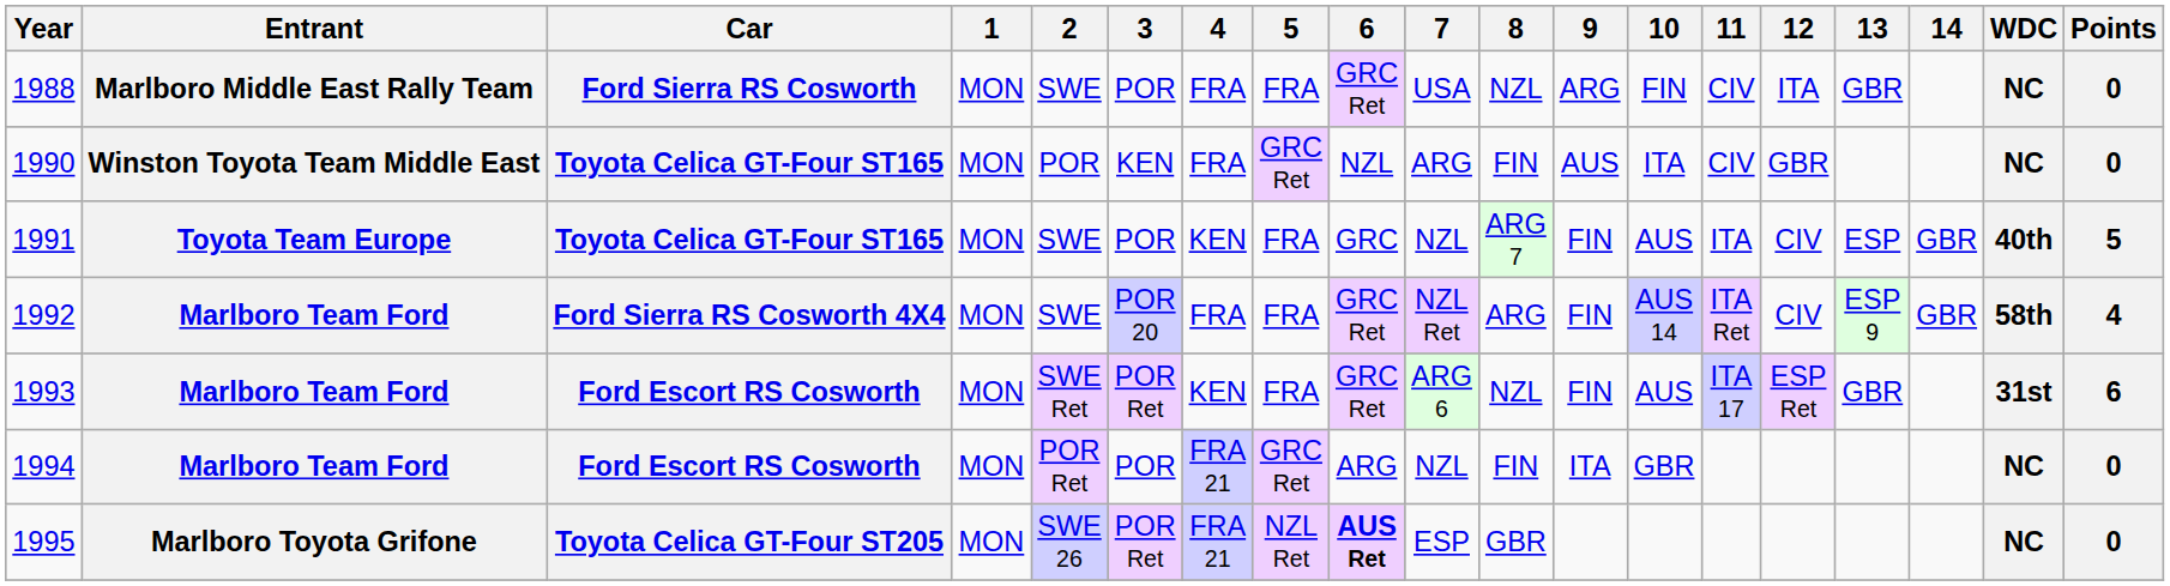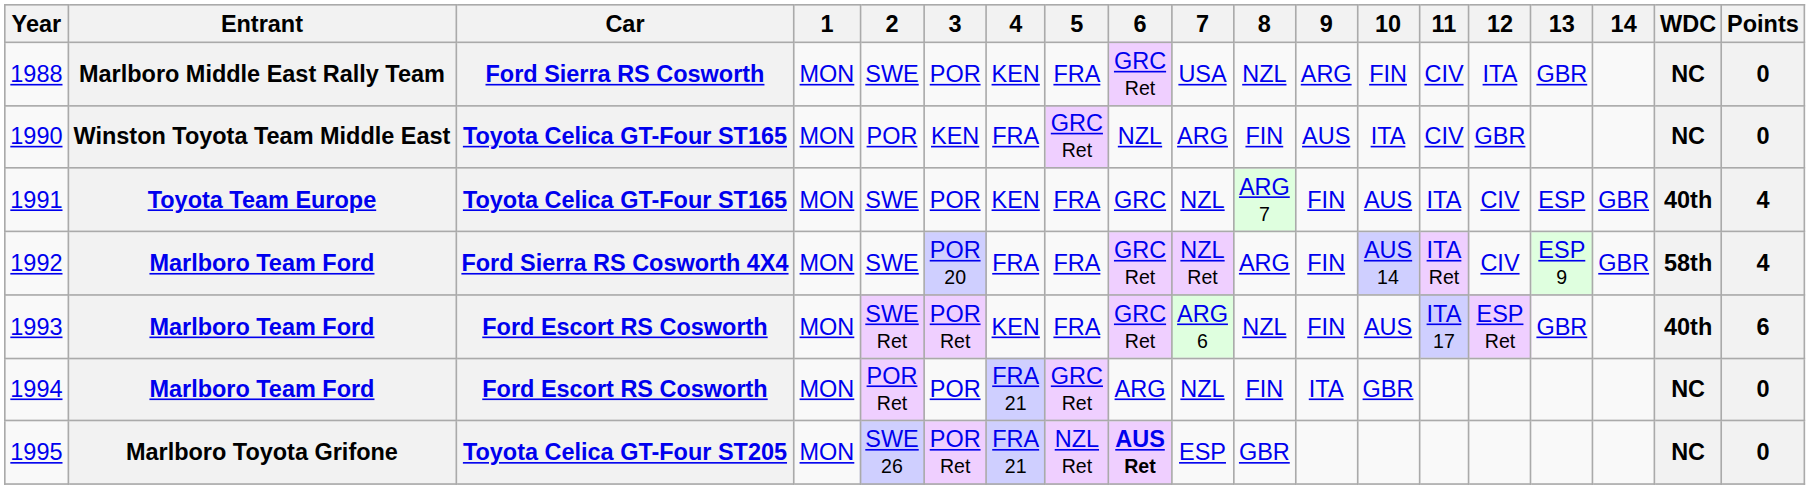 <table class="wikitable" style="text-align:center; font-size:90%">
 <tr>
 <th>Year</th>
 <th>Entrant</th>
 <th>Car</th>
 <th>1</th>
 <th>2</th>
 <th>3</th>
 <th>4</th>
 <th>5</th>
 <th>6</th>
 <th>7</th>
 <th>8</th>
 <th>9</th>
 <th>10</th>
 <th>11</th>
 <th>12</th>
 <th>13</th>
 <th>14</th>
 <th>WDC</th>
 <th>Points</th>
 </tr>
 <tr>
 <td><a href='#'>1988</a></td>
 <th>Marlboro Middle East Rally Team</th>
 <th><a href='#'>Ford Sierra RS Cosworth</a></th>
 <td><a href='#'>MON</a></td>
 <td><a href='#'>SWE</a></td>
 <td><a href='#'>POR</a></td>
-<td><a href='#'>FRA</a></td>
+<td><a href='#'>KEN</a></td>
 <td><a href='#'>FRA</a></td>
 <td style="background:#EFCFFF;"><a href='#'>GRC</a><br><small>Ret</small></td>
 <td><a href='#'>USA</a></td>
 <td><a href='#'>NZL</a></td>
 <td><a href='#'>ARG</a></td>
 <td><a href='#'>FIN</a></td>
 <td><a href='#'>CIV</a></td>
 <td><a href='#'>ITA</a></td>
 <td><a href='#'>GBR</a></td>
 <td></td>
 <th>NC</th>
 <th>0</th>
 </tr>
 <tr>
 <td><a href='#'>1990</a></td>
 <th>Winston Toyota Team Middle East</th>
 <th><a href='#'>Toyota Celica GT-Four ST165</a></th>
 <td><a href='#'>MON</a></td>
 <td><a href='#'>POR</a></td>
 <td><a href='#'>KEN</a></td>
 <td><a href='#'>FRA</a></td>
 <td style="background:#EFCFFF;"><a href='#'>GRC</a><br><small>Ret</small></td>
 <td><a href='#'>NZL</a></td>
 <td><a href='#'>ARG</a></td>
 <td><a href='#'>FIN</a></td>
 <td><a href='#'>AUS</a></td>
 <td><a href='#'>ITA</a></td>
 <td><a href='#'>CIV</a></td>
 <td><a href='#'>GBR</a></td>
 <td></td>
 <td></td>
 <th>NC</th>
 <th>0</th>
 </tr>
 <tr>
 <td><a href='#'>1991</a></td>
 <th><a href='#'>Toyota Team Europe</a></th>
 <th><a href='#'>Toyota Celica GT-Four ST165</a></th>
 <td><a href='#'>MON</a></td>
 <td><a href='#'>SWE</a></td>
 <td><a href='#'>POR</a></td>
 <td><a href='#'>KEN</a></td>
 <td><a href='#'>FRA</a></td>
 <td><a href='#'>GRC</a></td>
 <td><a href='#'>NZL</a></td>
 <td style="background:#DFFFDF;"><a href='#'>ARG</a><br><small>7</small></td>
 <td><a href='#'>FIN</a></td>
 <td><a href='#'>AUS</a></td>
 <td><a href='#'>ITA</a></td>
 <td><a href='#'>CIV</a></td>
 <td><a href='#'>ESP</a></td>
 <td><a href='#'>GBR</a></td>
 <th>40th</th>
-<th>5</th>
+<th>4</th>
 </tr>
 <tr>
 <td><a href='#'>1992</a></td>
 <th><a href='#'>Marlboro Team Ford</a></th>
 <th><a href='#'>Ford Sierra RS Cosworth 4X4</a></th>
 <td><a href='#'>MON</a></td>
 <td><a href='#'>SWE</a></td>
 <td style="background:#CFCFFF;"><a href='#'>POR</a><br><small>20</small></td>
 <td><a href='#'>FRA</a></td>
 <td><a href='#'>FRA</a></td>
 <td style="background:#EFCFFF;"><a href='#'>GRC</a><br><small>Ret</small></td>
 <td style="background:#EFCFFF;"><a href='#'>NZL</a><br><small>Ret</small></td>
 <td><a href='#'>ARG</a></td>
 <td><a href='#'>FIN</a></td>
 <td style="background:#CFCFFF;"><a href='#'>AUS</a><br><small>14</small></td>
 <td style="background:#EFCFFF;"><a href='#'>ITA</a><br><small>Ret</small></td>
 <td><a href='#'>CIV</a></td>
 <td style="background:#DFFFDF;"><a href='#'>ESP</a><br><small>9</small></td>
 <td><a href='#'>GBR</a></td>
 <th>58th</th>
 <th>4</th>
 </tr>
 <tr>
 <td><a href='#'>1993</a></td>
 <th><a href='#'>Marlboro Team Ford</a></th>
 <th><a href='#'>Ford Escort RS Cosworth</a></th>
 <td><a href='#'>MON</a></td>
 <td style="background:#EFCFFF;"><a href='#'>SWE</a><br><small>Ret</small></td>
 <td style="background:#EFCFFF;"><a href='#'>POR</a><br><small>Ret</small></td>
 <td><a href='#'>KEN</a></td>
 <td><a href='#'>FRA</a></td>
 <td style="background:#EFCFFF;"><a href='#'>GRC</a><br><small>Ret</small></td>
 <td style="background:#DFFFDF;"><a href='#'>ARG</a><br><small>6</small></td>
 <td><a href='#'>NZL</a></td>
 <td><a href='#'>FIN</a></td>
 <td><a href='#'>AUS</a></td>
 <td style="background:#CFCFFF;"><a href='#'>ITA</a><br><small>17</small></td>
 <td style="background:#EFCFFF;"><a href='#'>ESP</a><br><small>Ret</small></td>
 <td><a href='#'>GBR</a></td>
 <td></td>
-<th>31st</th>
+<th>40th</th>
 <th>6</th>
 </tr>
 <tr>
 <td><a href='#'>1994</a></td>
 <th><a href='#'>Marlboro Team Ford</a></th>
 <th><a href='#'>Ford Escort RS Cosworth</a></th>
 <td><a href='#'>MON</a></td>
 <td style="background:#EFCFFF;"><a href='#'>POR</a><br><small>Ret</small></td>
 <td><a href='#'>POR</a></td>
 <td style="background:#CFCFFF;"><a href='#'>FRA</a><br><small>21</small></td>
 <td style="background:#EFCFFF;"><a href='#'>GRC</a><br><small>Ret</small></td>
 <td><a href='#'>ARG</a></td>
 <td><a href='#'>NZL</a></td>
 <td><a href='#'>FIN</a></td>
 <td><a href='#'>ITA</a></td>
 <td><a href='#'>GBR</a></td>
 <td></td>
 <td></td>
 <td></td>
 <td></td>
 <th>NC</th>
 <th>0</th>
 </tr>
 <tr>
 <td><a href='#'>1995</a></td>
 <th>Marlboro Toyota Grifone</th>
 <th><a href='#'>Toyota Celica GT-Four ST205</a></th>
 <td><a href='#'>MON</a></td>
 <td style="background:#CFCFFF;"><a href='#'>SWE</a><br><small>26</small></td>
 <td style="background:#EFCFFF;"><a href='#'>POR</a><br><small>Ret</small></td>
 <td style="background:#CFCFFF;"><a href='#'>FRA</a><br><small>21</small></td>
 <td style="background:#EFCFFF;"><a href='#'>NZL</a><br><small>Ret</small></td>
 <td style="background:#EFCFFF;"><strong><a href='#'>AUS</a><br><small>Ret</small></strong></td>
 <td><a href='#'>ESP</a></td>
 <td><a href='#'>GBR</a></td>
 <td></td>
 <td></td>
 <td></td>
 <td></td>
 <td></td>
 <td></td>
 <th>NC</th>
 <th>0</th>
 </tr>
 </table>
